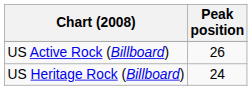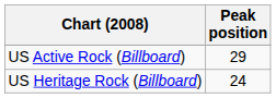 <table class="wikitable sortable plainrowheaders">
 <tr>
 <th>Chart (2008)</th>
 <th>Peak<br> position</th>
 </tr>
 <tr>
 </tr>
 <tr>
 </tr>
 <tr>
 </tr>
 <tr>
 </tr>
 <tr>
 <td>US <a href='#'>Active Rock</a> (<em><a href='#'>Billboard</a></em>)</td>
-<td style="text-align:center;">26</td>
+<td style="text-align:center;">29</td>
 </tr>
 <tr>
 <td>US <a href='#'>Heritage Rock</a> (<em><a href='#'>Billboard</a></em>)</td>
 <td style="text-align:center;">24</td>
 </tr>
 </table>
